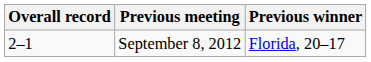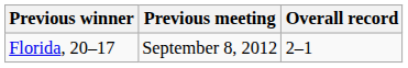 <table class="wikitable">
 <tr>
+<th>Previous winner</th>
+<th>Previous meeting</th>
 <th>Overall record</th>
-<th>Previous meeting</th>
-<th>Previous winner</th>
 </tr>
 <tr>
+<td><a href='#'>Florida</a>, 20–17</td>
+<td>September 8, 2012</td>
 <td>2–1</td>
-<td>September 8, 2012</td>
-<td><a href='#'>Florida</a>, 20–17</td>
 </tr>
 </table>
